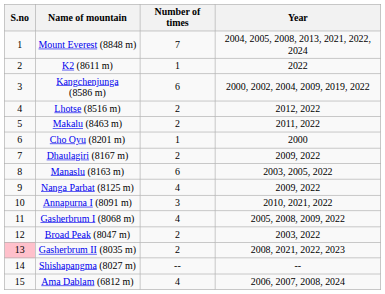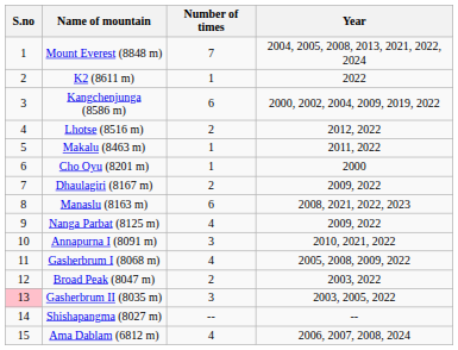 <table class="wikitable" style="text-align: center">
 <tr>
 <th width="50"><strong>S.no</strong></th>
 <th width="200"><strong>Name of mountain</strong></th>
 <th width="150"><strong>Number of times</strong></th>
 <th width="400"><strong>Year</strong></th>
 </tr>
 <tr>
 <td>1</td>
 <td><a href='#'>Mount Everest</a> (8848 m)</td>
 <td>7</td>
 <td>2004, 2005, 2008, 2013, 2021, 2022, 2024</td>
 </tr>
 <tr>
 <td>2</td>
 <td><a href='#'>K2</a> (8611 m)</td>
 <td>1</td>
 <td>2022</td>
 </tr>
 <tr>
 <td>3</td>
 <td><a href='#'>Kangchenjunga</a> (8586 m)</td>
 <td>6</td>
 <td>2000, 2002, 2004, 2009, 2019, 2022</td>
 </tr>
 <tr>
 <td>4</td>
 <td><a href='#'>Lhotse</a> (8516 m)</td>
 <td>2</td>
 <td>2012, 2022</td>
 </tr>
 <tr>
 <td>5</td>
 <td><a href='#'>Makalu</a> (8463 m)</td>
-<td>2</td>
+<td>1</td>
 <td>2011, 2022</td>
 </tr>
 <tr>
 <td>6</td>
 <td><a href='#'>Cho Oyu</a> (8201 m)</td>
 <td>1</td>
 <td>2000</td>
 </tr>
 <tr>
 <td>7</td>
 <td><a href='#'>Dhaulagiri</a> (8167 m)</td>
 <td>2</td>
 <td>2009, 2022</td>
 </tr>
 <tr>
 <td>8</td>
 <td><a href='#'>Manaslu</a> (8163 m)</td>
 <td>6</td>
-<td>2003, 2005, 2022</td>
+<td>2008, 2021, 2022, 2023</td>
 </tr>
 <tr>
 <td>9</td>
 <td><a href='#'>Nanga Parbat</a> (8125 m)</td>
 <td>4</td>
 <td>2009, 2022</td>
 </tr>
 <tr>
 <td>10</td>
 <td><a href='#'>Annapurna I</a> (8091 m)</td>
 <td>3</td>
 <td>2010, 2021, 2022</td>
 </tr>
 <tr>
 <td>11</td>
 <td><a href='#'>Gasherbrum I</a>  (8068 m)</td>
 <td>4</td>
 <td>2005, 2008, 2009, 2022</td>
 </tr>
 <tr>
 <td>12</td>
 <td><a href='#'>Broad Peak</a> (8047 m)</td>
 <td>2</td>
 <td>2003, 2022</td>
 </tr>
 <tr>
 <td style="background: pink;">13</td>
 <td><a href='#'>Gasherbrum II</a> (8035 m)</td>
-<td>2</td>
-<td>2008, 2021, 2022, 2023</td>
+<td>3</td>
+<td>2003, 2005, 2022</td>
 </tr>
 <tr>
 <td>14</td>
 <td><a href='#'>Shishapangma</a> (8027 m)</td>
 <td>--</td>
 <td>--</td>
 </tr>
 <tr>
 <td>15</td>
 <td><a href='#'>Ama Dablam</a> (6812 m)</td>
 <td>4</td>
 <td>2006, 2007, 2008, 2024</td>
 </tr>
 </table>
